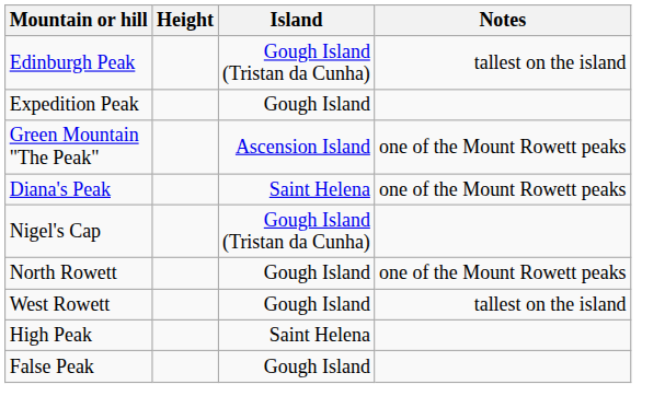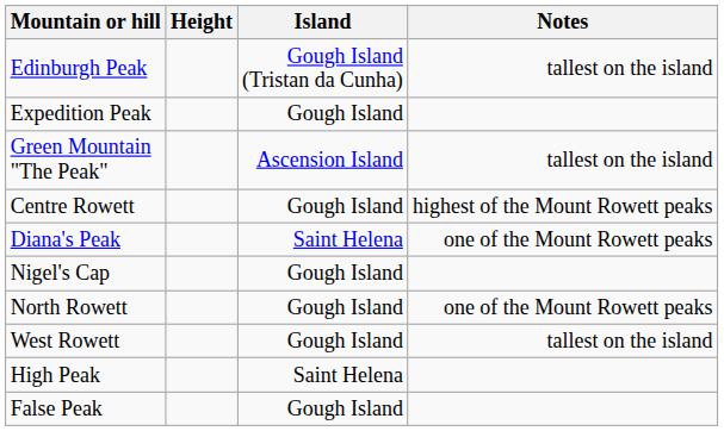 <table class="wikitable sortable">
 <tr>
 <th>Mountain or hill</th>
 <th>Height</th>
 <th>Island</th>
 <th>Notes</th>
 </tr>
 <tr>
 <td><a href='#'>Edinburgh Peak</a></td>
 <td align="right"></td>
 <td align="right"><a href='#'>Gough Island</a><br>(Tristan da Cunha)</td>
 <td align="right">tallest on the island</td>
 </tr>
 <tr>
 <td>Expedition Peak</td>
 <td align="right"></td>
 <td align="right">Gough Island</td>
 <td align="right"></td>
 </tr>
 <tr>
 <td><a href='#'>Green Mountain</a><br>"The Peak"</td>
 <td align="right"></td>
 <td align="right"><a href='#'>Ascension Island</a></td>
-<td align="right">one of the Mount Rowett peaks</td>
+<td align="right">tallest on the island</td>
+</tr>
+<tr>
+<td>Centre Rowett</td>
+<td align="right"></td>
+<td align="right">Gough Island</td>
+<td align="right">highest of the Mount Rowett peaks</td>
 </tr>
 <tr>
 <td><a href='#'>Diana's Peak</a></td>
 <td align="right"></td>
 <td align="right"><a href='#'>Saint Helena</a></td>
 <td align="right">one of the Mount Rowett peaks</td>
 </tr>
 <tr>
 <td>Nigel's Cap</td>
 <td align="right"></td>
-<td align="right"><a href='#'>Gough Island</a><br>(Tristan da Cunha)</td>
+<td align="right">Gough Island</td>
 <td align="right"></td>
 </tr>
 <tr>
 <td>North Rowett</td>
 <td align="right"></td>
 <td align="right">Gough Island</td>
 <td align="right">one of the Mount Rowett peaks</td>
 </tr>
 <tr>
 <td>West Rowett</td>
 <td align="right"></td>
 <td align="right">Gough Island</td>
 <td align="right">tallest on the island</td>
 </tr>
 <tr>
 <td>High Peak</td>
 <td align="right"></td>
 <td align="right">Saint Helena</td>
 <td align="right"></td>
 </tr>
 <tr>
 <td>False Peak</td>
 <td align="right"></td>
 <td align="right">Gough Island</td>
 <td align="right"></td>
 </tr>
 </table>
